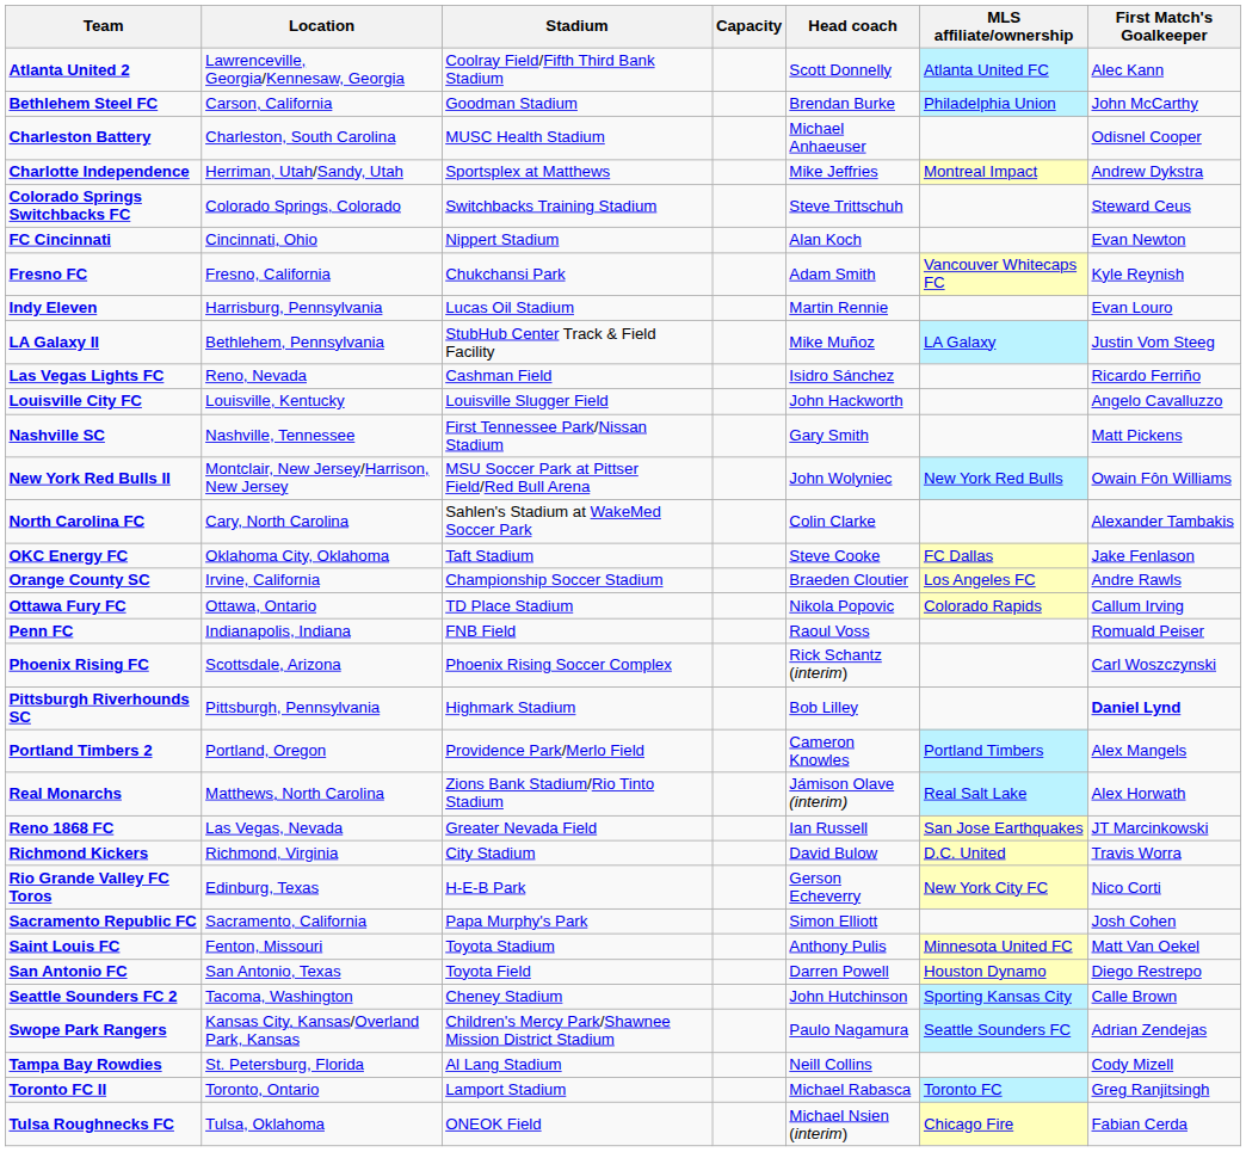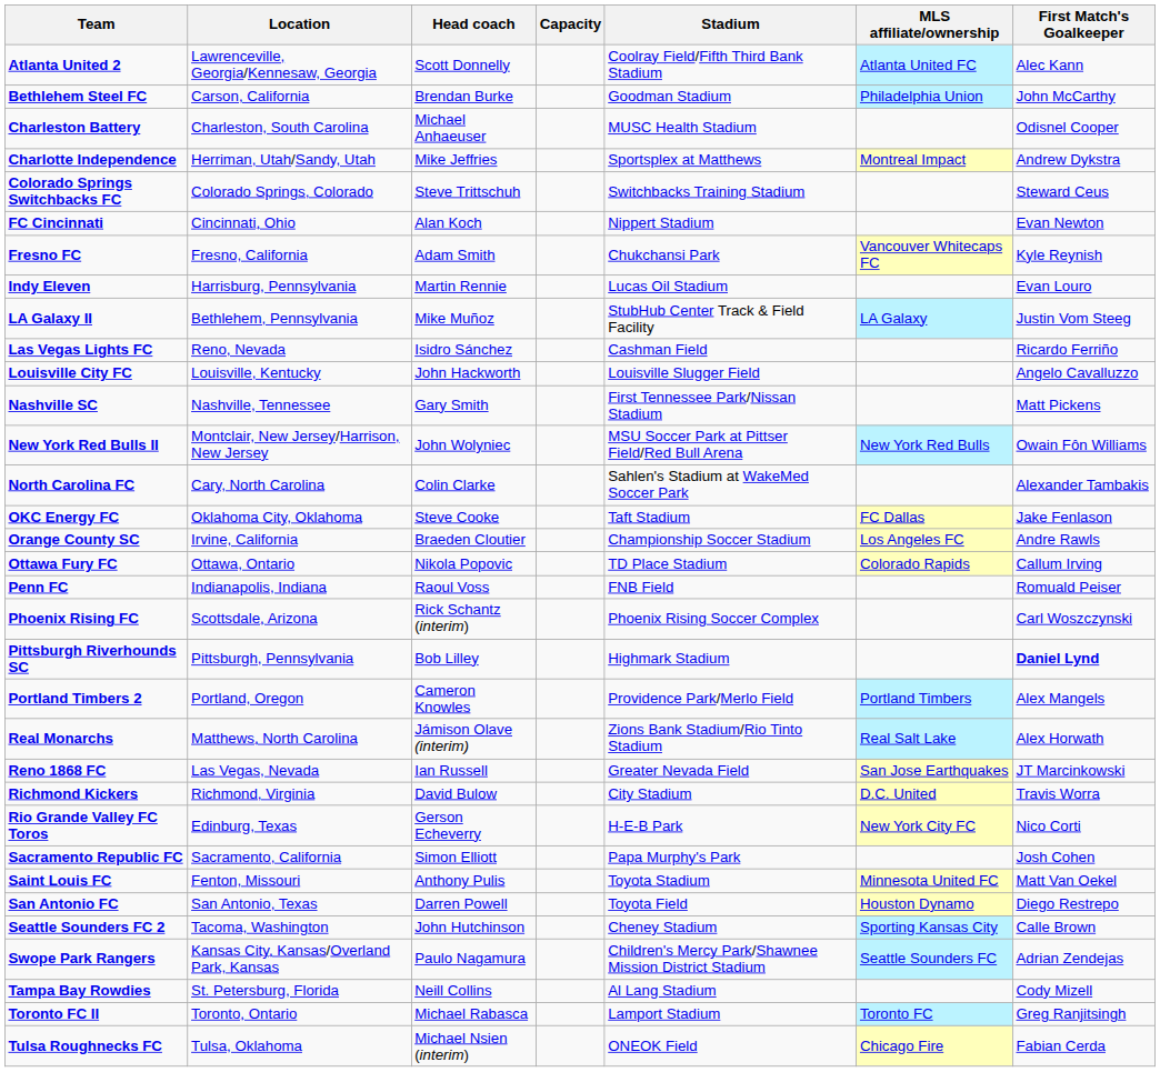 <table class="wikitable sortable" border="1">
 <tr>
 <th>Team</th>
 <th>Location</th>
+<th>Head coach</th>
+<th>Capacity</th>
 <th>Stadium</th>
-<th>Capacity</th>
-<th>Head coach</th>
 <th>MLS affiliate/ownership</th>
 <th>First Match's Goalkeeper</th>
 </tr>
 <tr>
 <td><strong><a href='#'>Atlanta United 2</a></strong></td>
 <td><a href='#'>Lawrenceville, Georgia</a>/<a href='#'>Kennesaw, Georgia</a></td>
+<td> <a href='#'>Scott Donnelly</a></td>
+<td style="text-align:center;"></td>
 <td><a href='#'>Coolray Field</a>/<a href='#'>Fifth Third Bank Stadium</a></td>
-<td style="text-align:center;"></td>
-<td> <a href='#'>Scott Donnelly</a></td>
 <td bgcolor=BBF3FF><a href='#'>Atlanta United FC</a></td>
 <td> <a href='#'>Alec Kann</a></td>
 </tr>
 <tr>
 <td><strong><a href='#'>Bethlehem Steel FC</a></strong></td>
 <td><a href='#'>Carson, California</a></td>
+<td> <a href='#'>Brendan Burke</a></td>
+<td style="text-align:center;"></td>
 <td><a href='#'>Goodman Stadium</a></td>
-<td style="text-align:center;"></td>
-<td> <a href='#'>Brendan Burke</a></td>
 <td bgcolor=BBF3FF><a href='#'>Philadelphia Union</a></td>
 <td> <a href='#'>John McCarthy</a></td>
 </tr>
 <tr>
 <td><strong><a href='#'>Charleston Battery</a></strong></td>
 <td><a href='#'>Charleston, South Carolina</a></td>
+<td> <a href='#'>Michael Anhaeuser</a></td>
+<td style="text-align:center;"></td>
 <td><a href='#'>MUSC Health Stadium</a></td>
-<td style="text-align:center;"></td>
-<td> <a href='#'>Michael Anhaeuser</a></td>
 <td></td>
 <td> <a href='#'>Odisnel Cooper</a></td>
 </tr>
 <tr>
 <td><strong><a href='#'>Charlotte Independence</a></strong></td>
 <td><a href='#'>Herriman, Utah</a>/<a href='#'>Sandy, Utah</a></td>
+<td> <a href='#'>Mike Jeffries</a></td>
+<td style="text-align:center;"></td>
 <td><a href='#'>Sportsplex at Matthews</a></td>
-<td style="text-align:center;"></td>
-<td> <a href='#'>Mike Jeffries</a></td>
 <td bgcolor=FFFFBB><a href='#'>Montreal Impact</a></td>
 <td> <a href='#'>Andrew Dykstra</a></td>
 </tr>
 <tr>
 <td><strong><a href='#'>Colorado Springs Switchbacks FC</a></strong></td>
 <td><a href='#'>Colorado Springs, Colorado</a></td>
+<td> <a href='#'>Steve Trittschuh</a></td>
+<td style="text-align:center;"></td>
 <td><a href='#'>Switchbacks Training Stadium</a></td>
-<td style="text-align:center;"></td>
-<td> <a href='#'>Steve Trittschuh</a></td>
 <td></td>
 <td> <a href='#'>Steward Ceus</a></td>
 </tr>
 <tr>
 <td><strong><a href='#'>FC Cincinnati</a></strong></td>
 <td><a href='#'>Cincinnati, Ohio</a></td>
+<td> <a href='#'>Alan Koch</a></td>
+<td style="text-align:center;"></td>
 <td><a href='#'>Nippert Stadium</a></td>
-<td style="text-align:center;"></td>
-<td> <a href='#'>Alan Koch</a></td>
 <td></td>
 <td> <a href='#'>Evan Newton</a></td>
 </tr>
 <tr>
 <td><strong><a href='#'>Fresno FC</a></strong></td>
 <td><a href='#'>Fresno, California</a></td>
+<td> <a href='#'>Adam Smith</a></td>
+<td style="text-align:center;"></td>
 <td><a href='#'>Chukchansi Park</a></td>
-<td style="text-align:center;"></td>
-<td> <a href='#'>Adam Smith</a></td>
 <td bgcolor=FFFFBB><a href='#'>Vancouver Whitecaps FC</a></td>
 <td> <a href='#'>Kyle Reynish</a></td>
 </tr>
 <tr>
 <td><strong><a href='#'>Indy Eleven</a></strong></td>
 <td><a href='#'>Harrisburg, Pennsylvania</a></td>
+<td> <a href='#'>Martin Rennie</a></td>
+<td style="text-align:center;"></td>
 <td><a href='#'>Lucas Oil Stadium</a></td>
-<td style="text-align:center;"></td>
-<td> <a href='#'>Martin Rennie</a></td>
 <td></td>
 <td> <a href='#'>Evan Louro</a></td>
 </tr>
 <tr>
 <td><strong><a href='#'>LA Galaxy II</a></strong></td>
 <td><a href='#'>Bethlehem, Pennsylvania</a></td>
+<td> <a href='#'>Mike Muñoz</a></td>
+<td style="text-align:center;"></td>
 <td><a href='#'>StubHub Center</a> Track & Field Facility</td>
-<td style="text-align:center;"></td>
-<td> <a href='#'>Mike Muñoz</a></td>
 <td bgcolor=BBF3FF><a href='#'>LA Galaxy</a></td>
 <td> <a href='#'>Justin Vom Steeg</a></td>
 </tr>
 <tr>
 <td><strong><a href='#'>Las Vegas Lights FC</a></strong></td>
 <td><a href='#'>Reno, Nevada</a></td>
+<td> <a href='#'>Isidro Sánchez</a></td>
+<td style="text-align:center;"></td>
 <td><a href='#'>Cashman Field</a></td>
-<td style="text-align:center;"></td>
-<td> <a href='#'>Isidro Sánchez</a></td>
 <td></td>
 <td> <a href='#'>Ricardo Ferriño</a></td>
 </tr>
 <tr>
 <td><strong><a href='#'>Louisville City FC</a></strong></td>
 <td><a href='#'>Louisville, Kentucky</a></td>
+<td> <a href='#'>John Hackworth</a></td>
+<td style="text-align:center;"></td>
 <td><a href='#'>Louisville Slugger Field</a></td>
-<td style="text-align:center;"></td>
-<td> <a href='#'>John Hackworth</a></td>
 <td></td>
 <td> <a href='#'>Angelo Cavalluzzo</a></td>
 </tr>
 <tr>
 <td><strong><a href='#'>Nashville SC</a></strong></td>
 <td><a href='#'>Nashville, Tennessee</a></td>
+<td> <a href='#'>Gary Smith</a></td>
+<td style="text-align:center;"> </td>
 <td><a href='#'>First Tennessee Park</a>/<a href='#'>Nissan Stadium</a></td>
-<td style="text-align:center;"> </td>
-<td> <a href='#'>Gary Smith</a></td>
 <td></td>
 <td> <a href='#'>Matt Pickens</a></td>
 </tr>
 <tr>
 <td><strong><a href='#'>New York Red Bulls II</a></strong></td>
 <td><a href='#'>Montclair, New Jersey</a>/<a href='#'>Harrison, New Jersey</a></td>
+<td> <a href='#'>John Wolyniec</a></td>
+<td style="text-align:center;"> </td>
 <td><a href='#'>MSU Soccer Park at Pittser Field</a>/<a href='#'>Red Bull Arena</a></td>
-<td style="text-align:center;"> </td>
-<td> <a href='#'>John Wolyniec</a></td>
 <td bgcolor=BBF3FF><a href='#'>New York Red Bulls</a></td>
 <td> <a href='#'>Owain Fôn Williams</a></td>
 </tr>
 <tr>
 <td><strong><a href='#'>North Carolina FC</a></strong></td>
 <td><a href='#'>Cary, North Carolina</a></td>
+<td> <a href='#'>Colin Clarke</a></td>
+<td style="text-align:center;"></td>
 <td>Sahlen's Stadium at <a href='#'>WakeMed Soccer Park</a></td>
-<td style="text-align:center;"></td>
-<td> <a href='#'>Colin Clarke</a></td>
 <td></td>
 <td> <a href='#'>Alexander Tambakis</a></td>
 </tr>
 <tr>
 <td><strong><a href='#'>OKC Energy FC</a></strong></td>
 <td><a href='#'>Oklahoma City, Oklahoma</a></td>
+<td> <a href='#'>Steve Cooke</a></td>
+<td style="text-align:center;"></td>
 <td><a href='#'>Taft Stadium</a></td>
-<td style="text-align:center;"></td>
-<td> <a href='#'>Steve Cooke</a></td>
 <td bgcolor=FFFFBB><a href='#'>FC Dallas</a></td>
 <td> <a href='#'>Jake Fenlason</a></td>
 </tr>
 <tr>
 <td><strong><a href='#'>Orange County SC</a></strong></td>
 <td><a href='#'>Irvine, California</a></td>
+<td> <a href='#'>Braeden Cloutier</a></td>
+<td style="text-align:center;"></td>
 <td><a href='#'>Championship Soccer Stadium</a></td>
-<td style="text-align:center;"></td>
-<td> <a href='#'>Braeden Cloutier</a></td>
 <td bgcolor=FFFFBB><a href='#'>Los Angeles FC</a></td>
 <td> <a href='#'>Andre Rawls</a></td>
 </tr>
 <tr>
 <td><strong><a href='#'>Ottawa Fury FC</a></strong></td>
 <td><a href='#'>Ottawa, Ontario</a></td>
+<td> <a href='#'>Nikola Popovic</a></td>
+<td style="text-align:center;"></td>
 <td><a href='#'>TD Place Stadium</a></td>
-<td style="text-align:center;"></td>
-<td> <a href='#'>Nikola Popovic</a></td>
 <td bgcolor=FFFFBB><a href='#'>Colorado Rapids</a></td>
 <td> <a href='#'>Callum Irving</a></td>
 </tr>
 <tr>
 <td><strong><a href='#'>Penn FC</a></strong></td>
 <td><a href='#'>Indianapolis, Indiana</a></td>
+<td> <a href='#'>Raoul Voss</a></td>
+<td style="text-align:center;"></td>
 <td><a href='#'>FNB Field</a></td>
-<td style="text-align:center;"></td>
-<td> <a href='#'>Raoul Voss</a></td>
 <td></td>
 <td> <a href='#'>Romuald Peiser</a></td>
 </tr>
 <tr>
 <td><strong><a href='#'>Phoenix Rising FC</a></strong></td>
 <td><a href='#'>Scottsdale, Arizona</a></td>
+<td> <a href='#'>Rick Schantz</a> (<em>interim</em>)</td>
+<td style="text-align:center;"></td>
 <td><a href='#'>Phoenix Rising Soccer Complex</a></td>
-<td style="text-align:center;"></td>
-<td> <a href='#'>Rick Schantz</a> (<em>interim</em>)</td>
 <td></td>
 <td> <a href='#'>Carl Woszczynski</a></td>
 </tr>
 <tr>
 <td><strong><a href='#'>Pittsburgh Riverhounds SC</a></strong></td>
 <td><a href='#'>Pittsburgh, Pennsylvania</a></td>
+<td> <a href='#'>Bob Lilley</a></td>
+<td style="text-align:center;"></td>
 <td><a href='#'>Highmark Stadium</a></td>
-<td style="text-align:center;"></td>
-<td> <a href='#'>Bob Lilley</a></td>
 <td></td>
 <td><strong> <a href='#'>Daniel Lynd</a></strong></td>
 </tr>
 <tr>
 <td><strong><a href='#'>Portland Timbers 2</a></strong></td>
 <td><a href='#'>Portland, Oregon</a></td>
+<td> <a href='#'>Cameron Knowles</a></td>
+<td style="text-align:center;"> </td>
 <td><a href='#'>Providence Park</a>/<a href='#'>Merlo Field</a></td>
-<td style="text-align:center;"> </td>
-<td> <a href='#'>Cameron Knowles</a></td>
 <td bgcolor=BBF3FF><a href='#'>Portland Timbers</a></td>
 <td> <a href='#'>Alex Mangels</a></td>
 </tr>
 <tr>
 <td><strong><a href='#'>Real Monarchs</a></strong></td>
 <td><a href='#'>Matthews, North Carolina</a></td>
+<td>  <a href='#'>Jámison Olave</a> <em>(interim)</em></td>
+<td style="text-align:center;"> </td>
 <td><a href='#'>Zions Bank Stadium</a>/<a href='#'>Rio Tinto Stadium</a></td>
-<td style="text-align:center;"> </td>
-<td>  <a href='#'>Jámison Olave</a> <em>(interim)</em></td>
 <td bgcolor=BBF3FF><a href='#'>Real Salt Lake</a></td>
 <td> <a href='#'>Alex Horwath</a></td>
 </tr>
 <tr>
 <td><strong><a href='#'>Reno 1868 FC</a></strong></td>
 <td><a href='#'>Las Vegas, Nevada</a></td>
+<td> <a href='#'>Ian Russell</a></td>
+<td style="text-align:center;"></td>
 <td><a href='#'>Greater Nevada Field</a></td>
-<td style="text-align:center;"></td>
-<td> <a href='#'>Ian Russell</a></td>
 <td bgcolor=FFFFBB><a href='#'>San Jose Earthquakes</a></td>
 <td> <a href='#'>JT Marcinkowski</a></td>
 </tr>
 <tr>
 <td><strong><a href='#'>Richmond Kickers</a></strong></td>
 <td><a href='#'>Richmond, Virginia</a></td>
+<td> <a href='#'>David Bulow</a></td>
+<td style="text-align:center;"></td>
 <td><a href='#'>City Stadium</a></td>
-<td style="text-align:center;"></td>
-<td> <a href='#'>David Bulow</a></td>
 <td bgcolor=FFFFBB><a href='#'>D.C. United</a></td>
 <td> <a href='#'>Travis Worra</a></td>
 </tr>
 <tr>
 <td><strong><a href='#'>Rio Grande Valley FC Toros</a></strong></td>
 <td><a href='#'>Edinburg, Texas</a></td>
+<td> <a href='#'>Gerson Echeverry</a></td>
+<td style="text-align:center;"></td>
 <td><a href='#'>H-E-B Park</a></td>
-<td style="text-align:center;"></td>
-<td> <a href='#'>Gerson Echeverry</a></td>
 <td bgcolor=FFFFBB><a href='#'>New York City FC</a></td>
 <td> <a href='#'>Nico Corti</a></td>
 </tr>
 <tr>
 <td><strong><a href='#'>Sacramento Republic FC</a></strong></td>
 <td><a href='#'>Sacramento, California</a></td>
+<td> <a href='#'>Simon Elliott</a></td>
+<td style="text-align:center;"></td>
 <td><a href='#'>Papa Murphy's Park</a></td>
-<td style="text-align:center;"></td>
-<td> <a href='#'>Simon Elliott</a></td>
 <td></td>
 <td> <a href='#'>Josh Cohen</a></td>
 </tr>
 <tr>
 <td><strong><a href='#'>Saint Louis FC</a></strong></td>
 <td><a href='#'>Fenton, Missouri</a></td>
+<td> <a href='#'>Anthony Pulis</a></td>
+<td style="text-align:center;"></td>
 <td><a href='#'>Toyota Stadium</a></td>
-<td style="text-align:center;"></td>
-<td> <a href='#'>Anthony Pulis</a></td>
 <td bgcolor=FFFFBB><a href='#'>Minnesota United FC</a></td>
 <td> <a href='#'>Matt Van Oekel</a></td>
 </tr>
 <tr>
 <td><strong><a href='#'>San Antonio FC</a></strong></td>
 <td><a href='#'>San Antonio, Texas</a></td>
+<td> <a href='#'>Darren Powell</a></td>
+<td style="text-align:center;"></td>
 <td><a href='#'>Toyota Field</a></td>
-<td style="text-align:center;"></td>
-<td> <a href='#'>Darren Powell</a></td>
 <td bgcolor=FFFFBB><a href='#'>Houston Dynamo</a></td>
 <td> <a href='#'>Diego Restrepo</a></td>
 </tr>
 <tr>
 <td><strong><a href='#'>Seattle Sounders FC 2</a></strong></td>
 <td><a href='#'>Tacoma, Washington</a></td>
+<td> <a href='#'>John Hutchinson</a></td>
+<td style="text-align:center;"></td>
 <td><a href='#'>Cheney Stadium</a></td>
-<td style="text-align:center;"></td>
-<td> <a href='#'>John Hutchinson</a></td>
 <td bgcolor=BBF3FF><a href='#'>Sporting Kansas City</a></td>
 <td> <a href='#'>Calle Brown</a></td>
 </tr>
 <tr>
 <td><strong><a href='#'>Swope Park Rangers</a></strong></td>
 <td><a href='#'>Kansas City, Kansas</a>/<a href='#'>Overland Park, Kansas</a></td>
+<td> <a href='#'>Paulo Nagamura</a></td>
+<td style="text-align:center;"> </td>
 <td><a href='#'>Children's Mercy Park</a>/<a href='#'>Shawnee Mission District Stadium</a></td>
-<td style="text-align:center;"> </td>
-<td> <a href='#'>Paulo Nagamura</a></td>
 <td bgcolor=BBF3FF><a href='#'>Seattle Sounders FC</a></td>
 <td> <a href='#'>Adrian Zendejas</a></td>
 </tr>
 <tr>
 <td><strong><a href='#'>Tampa Bay Rowdies</a></strong></td>
 <td><a href='#'>St. Petersburg, Florida</a></td>
+<td> <a href='#'>Neill Collins</a></td>
+<td style="text-align:center;"></td>
 <td><a href='#'>Al Lang Stadium</a></td>
-<td style="text-align:center;"></td>
-<td> <a href='#'>Neill Collins</a></td>
 <td></td>
 <td> <a href='#'>Cody Mizell</a></td>
 </tr>
 <tr>
 <td><strong><a href='#'>Toronto FC II</a></strong></td>
 <td><a href='#'>Toronto, Ontario</a></td>
+<td> <a href='#'>Michael Rabasca</a></td>
+<td style="text-align:center;"></td>
 <td><a href='#'>Lamport Stadium</a></td>
-<td style="text-align:center;"></td>
-<td> <a href='#'>Michael Rabasca</a></td>
 <td bgcolor=BBF3FF><a href='#'>Toronto FC</a></td>
 <td> <a href='#'>Greg Ranjitsingh</a></td>
 </tr>
 <tr>
 <td><strong><a href='#'>Tulsa Roughnecks FC</a></strong></td>
 <td><a href='#'>Tulsa, Oklahoma</a></td>
+<td> <a href='#'>Michael Nsien</a> (<em>interim</em>)</td>
+<td style="text-align:center;"></td>
 <td><a href='#'>ONEOK Field</a></td>
-<td style="text-align:center;"></td>
-<td> <a href='#'>Michael Nsien</a> (<em>interim</em>)</td>
 <td bgcolor=FFFFBB><a href='#'>Chicago Fire</a></td>
 <td> <a href='#'>Fabian Cerda</a></td>
 </tr>
 </table>
